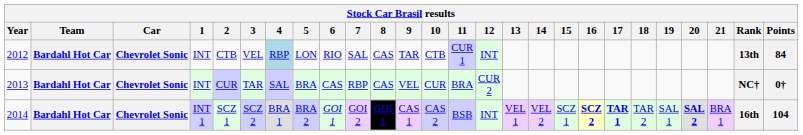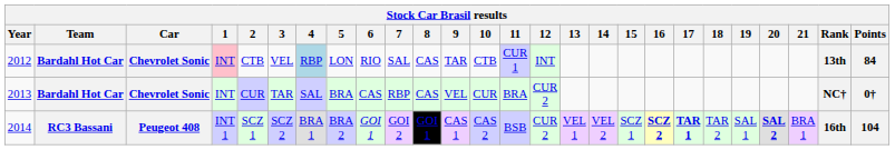 <table class="wikitable" style="text-align:center; font-size:90%">
 <tr>
 <th colspan=45><a href='#'>Stock Car Brasil</a> results</th>
 </tr>
 <tr>
 <th>Year</th>
 <th>Team</th>
 <th>Car</th>
 <th>1</th>
 <th>2</th>
 <th>3</th>
 <th>4</th>
 <th>5</th>
 <th>6</th>
 <th>7</th>
 <th>8</th>
 <th>9</th>
 <th>10</th>
 <th>11</th>
 <th>12</th>
 <th>13</th>
 <th>14</th>
 <th>15</th>
 <th>16</th>
 <th>17</th>
 <th>18</th>
 <th>19</th>
 <th>20</th>
 <th>21</th>
 <th>Rank</th>
 <th>Points</th>
 </tr>
 <tr>
 <td><a href='#'>2012</a></td>
 <th><a href='#'>Bardahl Hot Car</a></th>
 <th><a href='#'>Chevrolet Sonic</a></th>
-<td><a href='#'>INT</a></td>
+<td style="background: pink;"><a href='#'>INT</a></td>
 <td><a href='#'>CTB</a></td>
 <td><a href='#'>VEL</a></td>
 <td style="background: lightblue;"><a href='#'>RBP</a></td>
 <td><a href='#'>LON</a></td>
 <td><a href='#'>RIO</a></td>
 <td><a href='#'>SAL</a></td>
 <td><a href='#'>CAS</a></td>
 <td><a href='#'>TAR</a></td>
 <td><a href='#'>CTB</a></td>
 <td style="background:#CFCFFF;"><a href='#'>CUR<br>1</a><br></td>
 <td style="background:#DFFFDF;"><a href='#'>INT</a><br></td>
 <td></td>
 <td></td>
 <td></td>
 <td></td>
 <td></td>
 <td></td>
 <td></td>
 <td></td>
 <td></td>
 <th>13th</th>
 <th>84</th>
 </tr>
 <tr>
 <td><a href='#'>2013</a></td>
 <th><a href='#'>Bardahl Hot Car</a></th>
 <th><a href='#'>Chevrolet Sonic</a></th>
 <td style="background:#DFFFDF;"><a href='#'>INT</a><br></td>
 <td style="background:#cfcfff;"><a href='#'>CUR</a><br></td>
 <td style="background:#DFFFDF;"><a href='#'>TAR</a><br></td>
 <td style="background:#cfcfff;"><a href='#'>SAL</a><br></td>
 <td style="background:#DFFFDF;"><a href='#'>BRA</a><br></td>
 <td style="background:#DFFFDF;"><a href='#'>CAS</a><br></td>
 <td style="background:#DFFFDF;"><a href='#'>RBP</a><br></td>
 <td style="background:#DFFFDF;"><a href='#'>CAS</a><br></td>
 <td style="background:#DFFFDF;"><a href='#'>VEL</a><br></td>
 <td style="background:#DFFFDF;"><a href='#'>CUR</a><br></td>
 <td style="background:#DFFFDF;"><a href='#'>BRA</a><br></td>
 <td style="background:#DFFFDF;"><a href='#'>CUR<br>2</a><br></td>
 <td></td>
 <td></td>
 <td></td>
 <td></td>
 <td></td>
 <td></td>
 <td></td>
 <td></td>
 <td></td>
 <th>NC†</th>
 <th>0†</th>
 </tr>
 <tr>
 <td><a href='#'>2014</a></td>
-<th><a href='#'>Bardahl Hot Car</a></th>
-<th><a href='#'>Chevrolet Sonic</a></th>
+<th><a href='#'>RC3 Bassani</a></th>
+<th><a href='#'>Peugeot 408</a></th>
 <td style="background:#cfcfff;"><a href='#'>INT<br>1</a><br></td>
 <td style="background:#DFFFDF;"><a href='#'>SCZ<br>1</a><br></td>
 <td style="background:#CFCFFF;"><a href='#'>SCZ<br>2</a><br></td>
 <td style="background:#DFDFDF;"><a href='#'>BRA<br>1</a><br></td>
 <td style="background:#CFCFFF;"><a href='#'>BRA<br>2</a><br></td>
 <td style="background:#DFFFDF;"><em><a href='#'>GOI<br>1</a></em><br></td>
 <td style="background:#efcfff;"><a href='#'>GOI<br>2</a><br></td>
 <td style="background:black; color:white;"><a href='#'><span>GOI<br>1</span></a><br></td>
 <td style="background:#efcfff;"><a href='#'>CAS<br>1</a><br></td>
 <td style="background:#CFCFFF;"><a href='#'>CAS<br>2</a><br></td>
 <td style="background:#cfcfff;"><a href='#'>BSB</a><br></td>
-<td style="background:#DFFFDF;"><a href='#'>INT</a><br></td>
+<td style="background:#DFFFDF;"><a href='#'>CUR<br>2</a><br></td>
 <td style="background:#efcfff;"><a href='#'>VEL<br>1</a><br></td>
 <td style="background:#efcfff;"><a href='#'>VEL<br>2</a><br></td>
 <td style="background:#DFFFDF;"><a href='#'>SCZ<br>1</a><br></td>
 <td style="background:#FFFFBF;"><strong><a href='#'>SCZ<br>2</a></strong><br></td>
 <td style="background:#DFFFDF;"><strong><a href='#'>TAR<br>1</a><br></strong></td>
 <td style="background:#DFFFDF;"><a href='#'>TAR<br>2</a><br></td>
 <td style="background:#DFFFDF;"><a href='#'>SAL<br>1</a><br></td>
 <td style="background:#DFDFDF;"><strong><a href='#'>SAL<br>2</a></strong><br></td>
 <td style="background:#efcfff;"><a href='#'>BRA<br>1</a><br></td>
 <th>16th</th>
 <th>104</th>
 </tr>
 </table>
